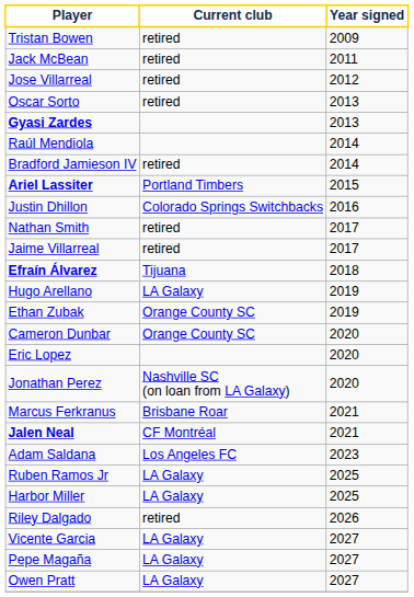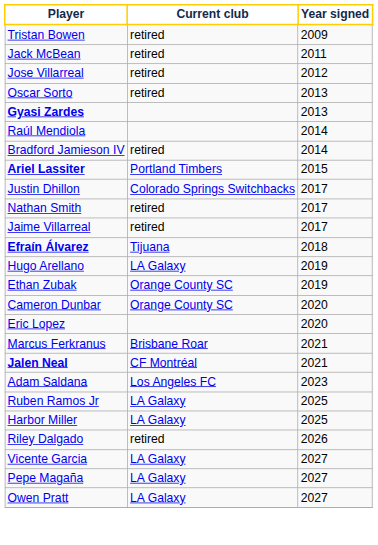 <table class="wikitable" style="text-align:center">
 <tr>
 <th style="background:#FFFFFF; color:#13294B; border:2px solid #FFCD00;">Player</th>
 <th style="background:#FFFFFF; color:#13294B; border:2px solid #FFCD00;">Current club</th>
 <th style="background:#FFFFFF; color:#13294B; border:2px solid #FFCD00;">Year signed</th>
 </tr>
 <tr>
 <td align=left> <a href='#'>Tristan Bowen</a></td>
 <td align=left>retired</td>
 <td align=left>2009</td>
 </tr>
 <tr>
 <td align=left> <a href='#'>Jack McBean</a></td>
 <td align=left>retired</td>
 <td align=left>2011</td>
 </tr>
 <tr>
 <td align=left> <a href='#'>Jose Villarreal</a></td>
 <td align=left>retired</td>
 <td align=left>2012</td>
 </tr>
 <tr>
 <td align=left> <a href='#'>Oscar Sorto</a></td>
 <td align=left>retired</td>
 <td align=left>2013</td>
 </tr>
 <tr>
 <td align=left> <strong><a href='#'>Gyasi Zardes</a></strong></td>
 <td align=left></td>
 <td align=left>2013</td>
 </tr>
 <tr>
 <td align=left> <a href='#'>Raúl Mendiola</a></td>
 <td align=left></td>
 <td align=left>2014</td>
 </tr>
 <tr>
 <td align=left> <a href='#'>Bradford Jamieson IV</a></td>
 <td align=left>retired</td>
 <td align=left>2014</td>
 </tr>
 <tr>
 <td align=left> <strong><a href='#'>Ariel Lassiter</a></strong></td>
 <td align=left> <a href='#'>Portland Timbers</a></td>
 <td align=left>2015</td>
 </tr>
 <tr>
 <td align=left> <a href='#'>Justin Dhillon</a></td>
 <td align=left> <a href='#'>Colorado Springs Switchbacks</a></td>
-<td align=left>2016</td>
+<td align=left>2017</td>
 </tr>
 <tr>
 <td align=left> <a href='#'>Nathan Smith</a></td>
 <td align=left>retired</td>
 <td align=left>2017</td>
 </tr>
 <tr>
 <td align=left> <a href='#'>Jaime Villarreal</a></td>
 <td align=left>retired</td>
 <td align=left>2017</td>
 </tr>
 <tr>
 <td align=left> <strong><a href='#'>Efraín Álvarez</a></strong></td>
 <td align=left> <a href='#'>Tijuana</a></td>
 <td align=left>2018</td>
 </tr>
 <tr>
 <td align=left> <a href='#'>Hugo Arellano</a></td>
 <td align=left> <a href='#'>LA Galaxy</a></td>
 <td align=left>2019</td>
 </tr>
 <tr>
 <td align=left> <a href='#'>Ethan Zubak</a></td>
 <td align=left> <a href='#'>Orange County SC</a></td>
 <td align=left>2019</td>
 </tr>
 <tr>
 <td align=left> <a href='#'>Cameron Dunbar</a></td>
 <td align=left> <a href='#'>Orange County SC</a></td>
 <td align=left>2020</td>
 </tr>
 <tr>
 <td align=left> <a href='#'>Eric Lopez</a></td>
 <td align=left></td>
-<td align=left>2020</td>
-</tr>
-<tr>
-<td align=left> <a href='#'>Jonathan Perez</a></td>
-<td align=left> <a href='#'>Nashville SC</a><br>(on loan from <a href='#'>LA Galaxy</a>)</td>
 <td align=left>2020</td>
 </tr>
 <tr>
 <td align=left> <a href='#'>Marcus Ferkranus</a></td>
 <td align=left> <a href='#'>Brisbane Roar</a></td>
 <td align=left>2021</td>
 </tr>
 <tr>
 <td align=left><strong> <a href='#'>Jalen Neal</a></strong></td>
 <td align=left> <a href='#'>CF Montréal</a></td>
 <td align=left>2021</td>
 </tr>
 <tr>
 <td align=left> <a href='#'>Adam Saldana</a></td>
 <td align=left> <a href='#'>Los Angeles FC</a></td>
 <td align=left>2023</td>
 </tr>
 <tr>
 <td align=left> <a href='#'>Ruben Ramos Jr</a></td>
 <td align=left> <a href='#'>LA Galaxy</a></td>
 <td align=left>2025</td>
 </tr>
 <tr>
 <td align=left> <a href='#'>Harbor Miller</a></td>
 <td align=left> <a href='#'>LA Galaxy</a></td>
 <td align=left>2025</td>
 </tr>
 <tr>
 <td align=left> <a href='#'>Riley Dalgado</a></td>
 <td align=left>retired</td>
 <td align=left>2026</td>
 </tr>
 <tr>
 <td align=left> <a href='#'>Vicente Garcia</a></td>
 <td align=left> <a href='#'>LA Galaxy</a></td>
 <td align=left>2027</td>
 </tr>
 <tr>
 <td align=left> <a href='#'>Pepe Magaña</a></td>
 <td align=left> <a href='#'>LA Galaxy</a></td>
 <td align=left>2027</td>
 </tr>
 <tr>
 <td align=left> <a href='#'>Owen Pratt</a></td>
 <td align=left> <a href='#'>LA Galaxy</a></td>
 <td align=left>2027</td>
 </tr>
 <tr>
 </tr>
 </table>
